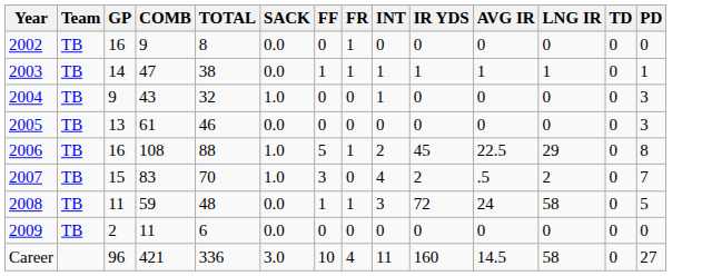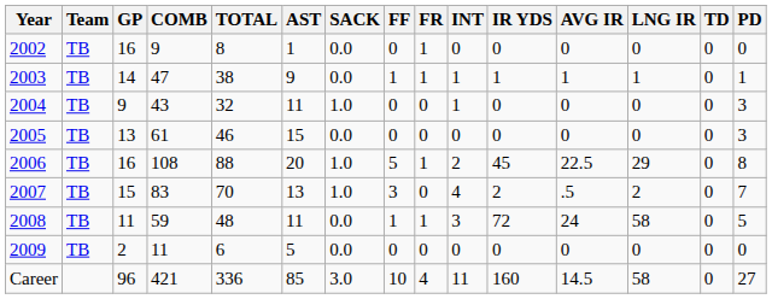 <table class="wikitable">
 <tr>
 <th>Year</th>
 <th>Team</th>
 <th>GP</th>
 <th>COMB</th>
 <th>TOTAL</th>
+<th>AST</th>
 <th>SACK</th>
 <th>FF</th>
 <th>FR</th>
 <th>INT</th>
 <th>IR YDS</th>
 <th>AVG IR</th>
 <th>LNG IR</th>
 <th>TD</th>
 <th>PD</th>
 </tr>
 <tr>
 <td><a href='#'>2002</a></td>
 <td><a href='#'>TB</a></td>
 <td>16</td>
 <td>9</td>
 <td>8</td>
+<td>1</td>
 <td>0.0</td>
 <td>0</td>
 <td>1</td>
 <td>0</td>
 <td>0</td>
 <td>0</td>
 <td>0</td>
 <td>0</td>
 <td>0</td>
 </tr>
 <tr>
 <td><a href='#'>2003</a></td>
 <td><a href='#'>TB</a></td>
 <td>14</td>
 <td>47</td>
 <td>38</td>
+<td>9</td>
 <td>0.0</td>
 <td>1</td>
 <td>1</td>
 <td>1</td>
 <td>1</td>
 <td>1</td>
 <td>1</td>
 <td>0</td>
 <td>1</td>
 </tr>
 <tr>
 <td><a href='#'>2004</a></td>
 <td><a href='#'>TB</a></td>
 <td>9</td>
 <td>43</td>
 <td>32</td>
+<td>11</td>
 <td>1.0</td>
 <td>0</td>
 <td>0</td>
 <td>1</td>
 <td>0</td>
 <td>0</td>
 <td>0</td>
 <td>0</td>
 <td>3</td>
 </tr>
 <tr>
 <td><a href='#'>2005</a></td>
 <td><a href='#'>TB</a></td>
 <td>13</td>
 <td>61</td>
 <td>46</td>
+<td>15</td>
 <td>0.0</td>
 <td>0</td>
 <td>0</td>
 <td>0</td>
 <td>0</td>
 <td>0</td>
 <td>0</td>
 <td>0</td>
 <td>3</td>
 </tr>
 <tr>
 <td><a href='#'>2006</a></td>
 <td><a href='#'>TB</a></td>
 <td>16</td>
 <td>108</td>
 <td>88</td>
+<td>20</td>
 <td>1.0</td>
 <td>5</td>
 <td>1</td>
 <td>2</td>
 <td>45</td>
 <td>22.5</td>
 <td>29</td>
 <td>0</td>
 <td>8</td>
 </tr>
 <tr>
 <td><a href='#'>2007</a></td>
 <td><a href='#'>TB</a></td>
 <td>15</td>
 <td>83</td>
 <td>70</td>
+<td>13</td>
 <td>1.0</td>
 <td>3</td>
 <td>0</td>
 <td>4</td>
 <td>2</td>
 <td>.5</td>
 <td>2</td>
 <td>0</td>
 <td>7</td>
 </tr>
 <tr>
 <td><a href='#'>2008</a></td>
 <td><a href='#'>TB</a></td>
 <td>11</td>
 <td>59</td>
 <td>48</td>
+<td>11</td>
 <td>0.0</td>
 <td>1</td>
 <td>1</td>
 <td>3</td>
 <td>72</td>
 <td>24</td>
 <td>58</td>
 <td>0</td>
 <td>5</td>
 </tr>
 <tr>
 <td><a href='#'>2009</a></td>
 <td><a href='#'>TB</a></td>
 <td>2</td>
 <td>11</td>
 <td>6</td>
+<td>5</td>
 <td>0.0</td>
 <td>0</td>
 <td>0</td>
 <td>0</td>
 <td>0</td>
 <td>0</td>
 <td>0</td>
 <td>0</td>
 <td>0</td>
 </tr>
 <tr>
 <td>Career</td>
 <td></td>
 <td>96</td>
 <td>421</td>
 <td>336</td>
+<td>85</td>
 <td>3.0</td>
 <td>10</td>
 <td>4</td>
 <td>11</td>
 <td>160</td>
 <td>14.5</td>
 <td>58</td>
 <td>0</td>
 <td>27</td>
 </tr>
 </table>
